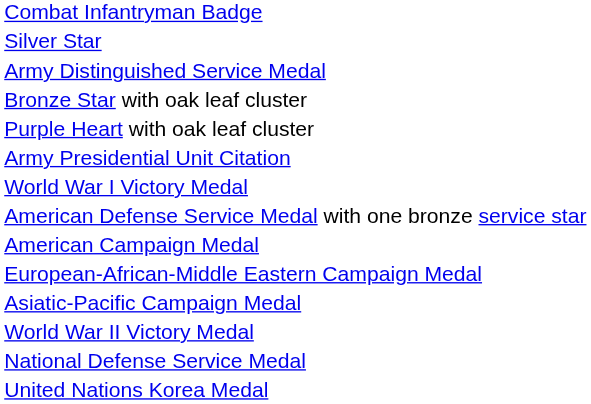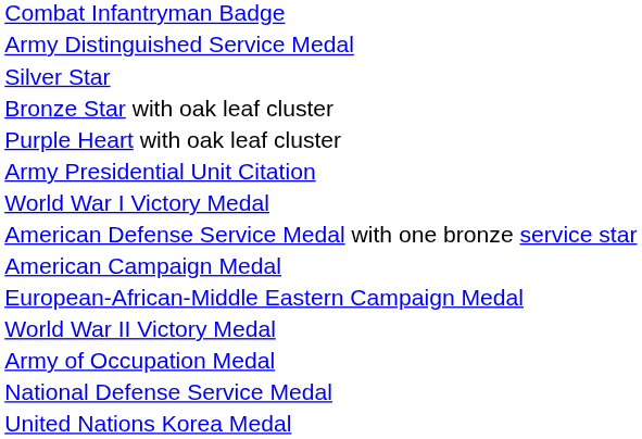 <table>
 <tr>
 <td></td>
 <td><a href='#'>Combat Infantryman Badge</a></td>
 </tr>
 <tr>
 <td></td>
-<td><a href='#'>Silver Star</a></td>
+<td><a href='#'>Army Distinguished Service Medal</a></td>
 </tr>
 <tr>
 <td></td>
-<td><a href='#'>Army Distinguished Service Medal</a></td>
+<td><a href='#'>Silver Star</a></td>
 </tr>
 <tr>
 <td></td>
 <td><a href='#'>Bronze Star</a> with oak leaf cluster</td>
 </tr>
 <tr>
 <td></td>
 <td><a href='#'>Purple Heart</a> with oak leaf cluster</td>
 </tr>
 <tr>
 <td></td>
 <td><a href='#'>Army Presidential Unit Citation</a></td>
 </tr>
 <tr>
 <td></td>
 <td><a href='#'>World War I Victory Medal</a></td>
 </tr>
 <tr>
 <td></td>
 <td><a href='#'>American Defense Service Medal</a> with one bronze <a href='#'>service star</a></td>
 </tr>
 <tr>
 <td></td>
 <td><a href='#'>American Campaign Medal</a></td>
 </tr>
 <tr>
 <td></td>
 <td><a href='#'>European-African-Middle Eastern Campaign Medal</a></td>
 </tr>
 <tr>
 <td></td>
-<td><a href='#'>Asiatic-Pacific Campaign Medal</a></td>
+<td><a href='#'>World War II Victory Medal</a></td>
 </tr>
 <tr>
 <td></td>
-<td><a href='#'>World War II Victory Medal</a></td>
+<td><a href='#'>Army of Occupation Medal</a></td>
 </tr>
 <tr>
 <td></td>
 <td><a href='#'>National Defense Service Medal</a></td>
 </tr>
 <tr>
 <td></td>
 <td><a href='#'>United Nations Korea Medal</a></td>
 </tr>
 </table>
